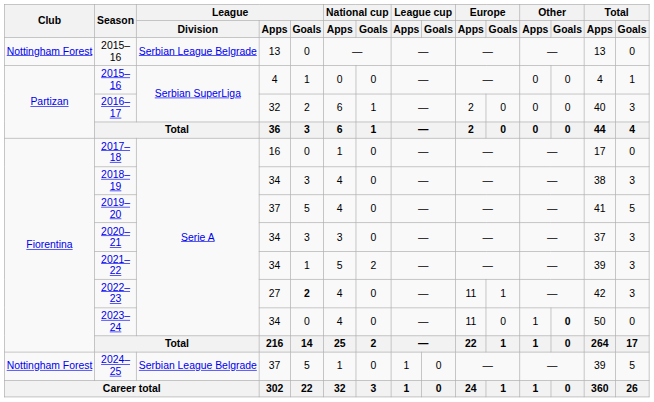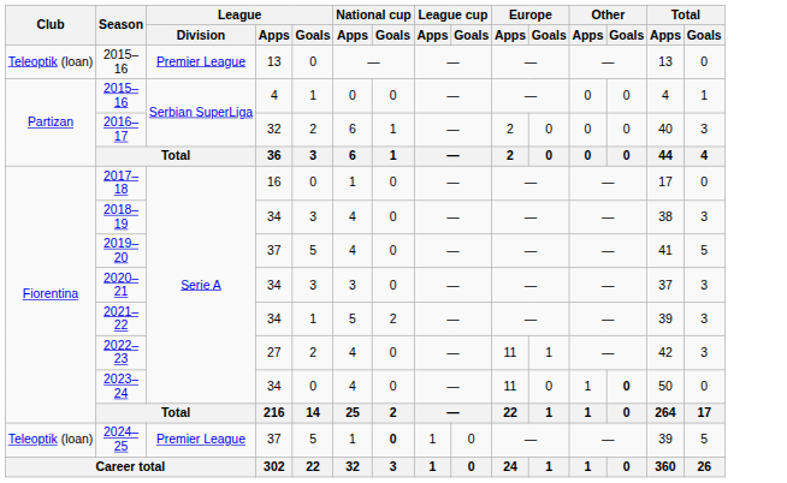 <table class="wikitable" style="text-align:center">
 <tr>
 <th rowspan="2">Club</th>
 <th rowspan="2" style="width:55px;">Season</th>
 <th colspan="3">League</th>
 <th colspan="2">National cup</th>
 <th colspan="2">League cup</th>
 <th colspan="2">Europe</th>
 <th colspan="2">Other</th>
 <th colspan="2">Total</th>
 </tr>
 <tr>
 <th>Division</th>
 <th>Apps</th>
 <th>Goals</th>
 <th>Apps</th>
 <th>Goals</th>
 <th>Apps</th>
 <th>Goals</th>
 <th>Apps</th>
 <th>Goals</th>
 <th>Apps</th>
 <th>Goals</th>
 <th>Apps</th>
 <th>Goals</th>
 </tr>
 <tr>
-<td><a href='#'>Nottingham Forest</a></td>
+<td><a href='#'>Teleoptik</a> (loan)</td>
 <td>2015–16</td>
-<td><a href='#'>Serbian League Belgrade</a></td>
+<td><a href='#'>Premier League</a></td>
 <td>13</td>
 <td>0</td>
 <td colspan="2">—</td>
 <td colspan="2">—</td>
 <td colspan="2">—</td>
 <td colspan="2">—</td>
 <td>13</td>
 <td>0</td>
 </tr>
 <tr>
 <td rowspan="3"><a href='#'>Partizan</a></td>
 <td><a href='#'>2015–16</a></td>
 <td rowspan="2"><a href='#'>Serbian SuperLiga</a></td>
 <td>4</td>
 <td>1</td>
 <td>0</td>
 <td>0</td>
 <td colspan="2">—</td>
 <td colspan="2">—</td>
 <td>0</td>
 <td>0</td>
 <td>4</td>
 <td>1</td>
 </tr>
 <tr>
 <td><a href='#'>2016–17</a></td>
 <td>32</td>
 <td>2</td>
 <td>6</td>
 <td>1</td>
 <td colspan="2">—</td>
 <td>2</td>
 <td>0</td>
 <td>0</td>
 <td>0</td>
 <td>40</td>
 <td>3</td>
 </tr>
 <tr>
 <th colspan="2">Total</th>
 <th>36</th>
 <th>3</th>
 <th>6</th>
 <th>1</th>
 <th colspan="2">—</th>
 <th>2</th>
 <th>0</th>
 <th>0</th>
 <th>0</th>
 <th>44</th>
 <th>4</th>
 </tr>
 <tr>
 <td rowspan="8"><a href='#'>Fiorentina</a></td>
 <td><a href='#'>2017–18</a></td>
 <td rowspan="7"><a href='#'>Serie A</a></td>
 <td>16</td>
 <td>0</td>
 <td>1</td>
 <td>0</td>
 <td colspan="2">—</td>
 <td colspan="2">—</td>
 <td colspan="2">—</td>
 <td>17</td>
 <td>0</td>
 </tr>
 <tr>
 <td><a href='#'>2018–19</a></td>
 <td>34</td>
 <td>3</td>
 <td>4</td>
 <td>0</td>
 <td colspan="2">—</td>
 <td colspan="2">—</td>
 <td colspan="2">—</td>
 <td>38</td>
 <td>3</td>
 </tr>
 <tr>
 <td><a href='#'>2019–20</a></td>
 <td>37</td>
 <td>5</td>
 <td>4</td>
 <td>0</td>
 <td colspan="2">—</td>
 <td colspan="2">—</td>
 <td colspan="2">—</td>
 <td>41</td>
 <td>5</td>
 </tr>
 <tr>
 <td><a href='#'>2020–21</a></td>
 <td>34</td>
 <td>3</td>
 <td>3</td>
 <td>0</td>
 <td colspan="2">—</td>
 <td colspan="2">—</td>
 <td colspan="2">—</td>
 <td>37</td>
 <td>3</td>
 </tr>
 <tr>
 <td><a href='#'>2021–22</a></td>
 <td>34</td>
 <td>1</td>
 <td>5</td>
 <td>2</td>
 <td colspan="2">—</td>
 <td colspan="2">—</td>
 <td colspan="2">—</td>
 <td>39</td>
 <td>3</td>
 </tr>
 <tr>
 <td><a href='#'>2022–23</a></td>
 <td>27</td>
-<td><strong>2</strong></td>
+<td>2</td>
 <td>4</td>
 <td>0</td>
 <td colspan="2">—</td>
 <td>11</td>
 <td>1</td>
 <td colspan="2">—</td>
 <td>42</td>
 <td>3</td>
 </tr>
 <tr>
 <td><a href='#'>2023–24</a></td>
 <td>34</td>
 <td>0</td>
 <td>4</td>
 <td>0</td>
 <td colspan="2">—</td>
 <td>11</td>
 <td>0</td>
 <td>1</td>
 <td><strong>0</strong></td>
 <td>50</td>
 <td>0</td>
 </tr>
 <tr>
 <th colspan="2">Total</th>
 <th>216</th>
 <th>14</th>
 <th>25</th>
 <th>2</th>
 <th colspan="2">—</th>
 <th>22</th>
 <th>1</th>
 <th>1</th>
 <th>0</th>
 <th>264</th>
 <th>17</th>
 </tr>
 <tr>
-<td><a href='#'>Nottingham Forest</a></td>
+<td><a href='#'>Teleoptik</a> (loan)</td>
 <td><a href='#'>2024–25</a></td>
-<td><a href='#'>Serbian League Belgrade</a></td>
+<td><a href='#'>Premier League</a></td>
 <td>37</td>
 <td>5</td>
 <td>1</td>
-<td>0</td>
+<td><strong>0</strong></td>
 <td>1</td>
 <td>0</td>
 <td colspan="2">—</td>
 <td colspan="2">—</td>
 <td>39</td>
 <td>5</td>
 </tr>
 <tr>
 <th colspan="3">Career total</th>
 <th>302</th>
 <th>22</th>
 <th>32</th>
 <th>3</th>
 <th>1</th>
 <th>0</th>
 <th>24</th>
 <th>1</th>
 <th>1</th>
 <th>0</th>
 <th>360</th>
 <th>26</th>
 </tr>
 </table>
